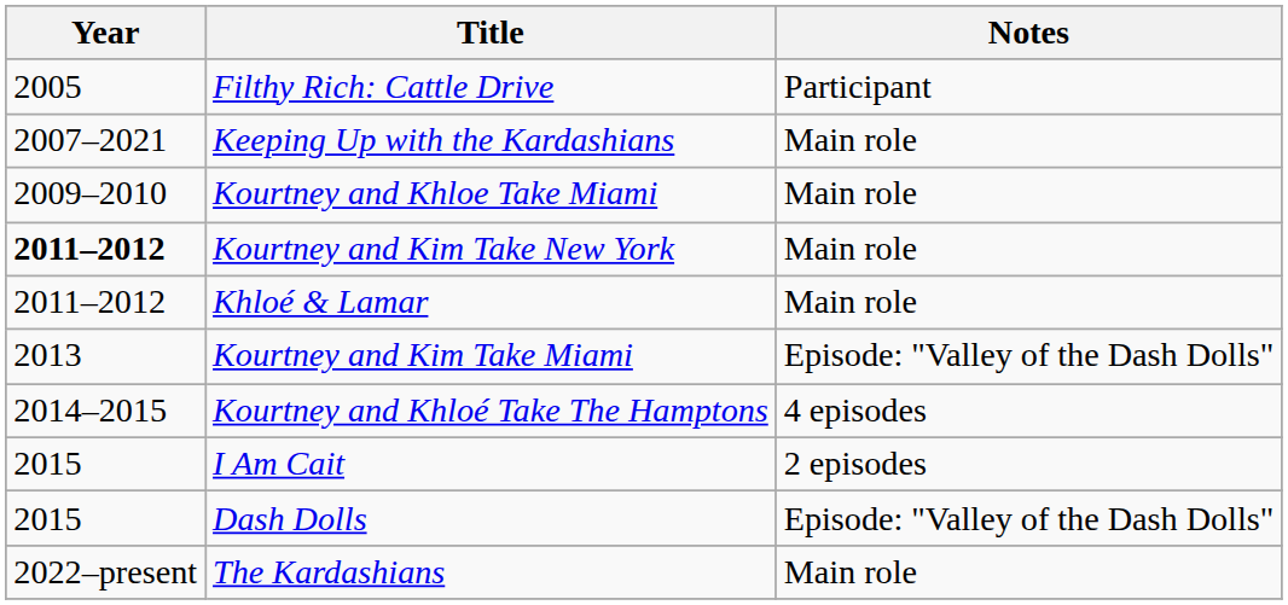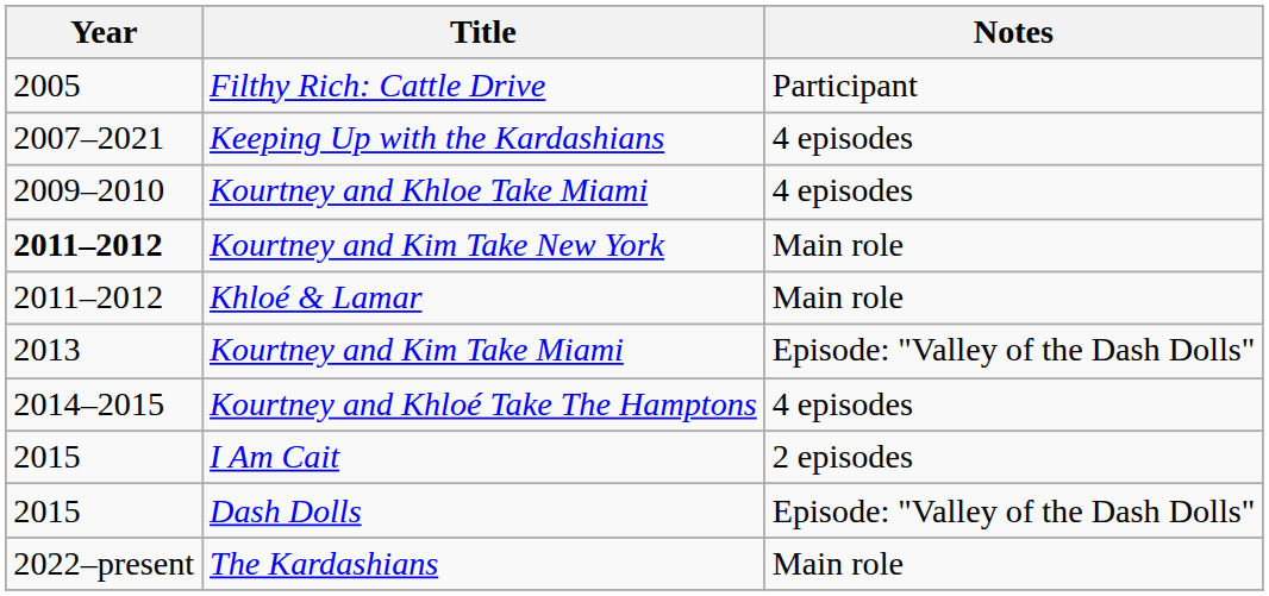 <table class="wikitable sortable">
 <tr>
 <th>Year</th>
 <th>Title</th>
 <th class="unsortable">Notes</th>
 </tr>
 <tr>
 <td>2005</td>
 <td><em><a href='#'>Filthy Rich: Cattle Drive</a></em></td>
 <td>Participant</td>
 </tr>
 <tr>
 <td>2007–2021</td>
 <td><em><a href='#'>Keeping Up with the Kardashians</a></em></td>
-<td>Main role</td>
+<td>4 episodes</td>
 </tr>
 <tr>
 <td>2009–2010</td>
 <td><em><a href='#'>Kourtney and Khloe Take Miami</a></em></td>
-<td>Main role</td>
+<td>4 episodes</td>
 </tr>
 <tr>
 <td><strong>2011–2012</strong></td>
 <td><em><a href='#'>Kourtney and Kim Take New York</a></em></td>
 <td>Main role</td>
 </tr>
 <tr>
 <td>2011–2012</td>
 <td><em><a href='#'>Khloé & Lamar</a></em></td>
 <td>Main role</td>
 </tr>
 <tr>
 <td>2013</td>
 <td><em><a href='#'>Kourtney and Kim Take Miami</a></em></td>
 <td>Episode: "Valley of the Dash Dolls"</td>
 </tr>
 <tr>
 <td>2014–2015</td>
 <td><em><a href='#'>Kourtney and Khloé Take The Hamptons</a></em></td>
 <td>4 episodes</td>
 </tr>
 <tr>
 <td>2015</td>
 <td><em><a href='#'>I Am Cait</a></em></td>
 <td>2 episodes</td>
 </tr>
 <tr>
 <td>2015</td>
 <td><em><a href='#'>Dash Dolls</a></em></td>
 <td>Episode: "Valley of the Dash Dolls"</td>
 </tr>
 <tr>
 <td>2022–present</td>
 <td><em><a href='#'>The Kardashians</a></em></td>
 <td>Main role</td>
 </tr>
 </table>
